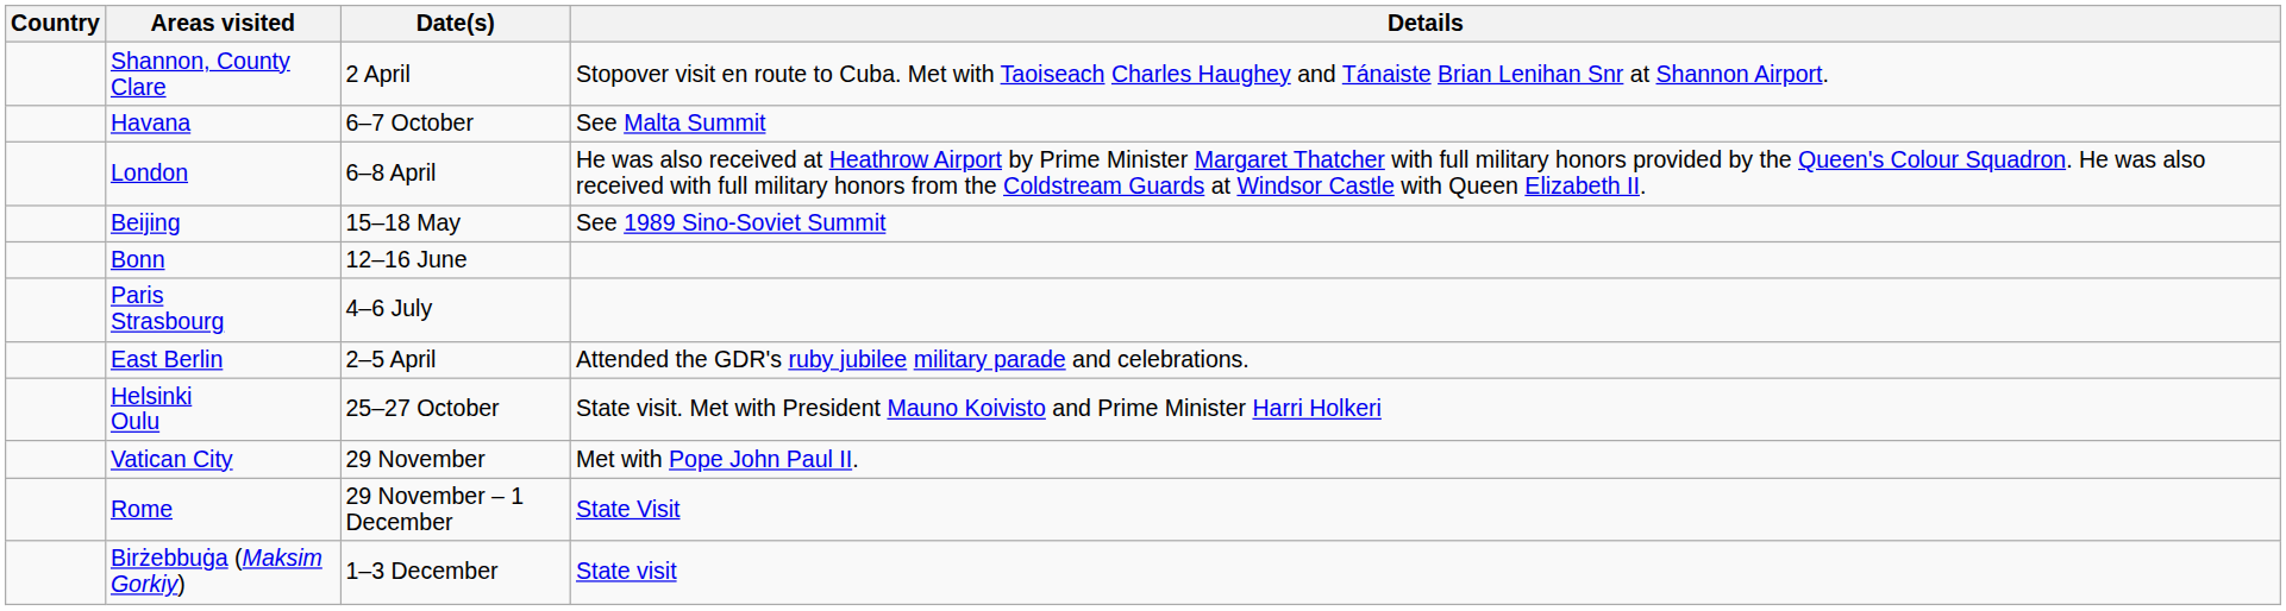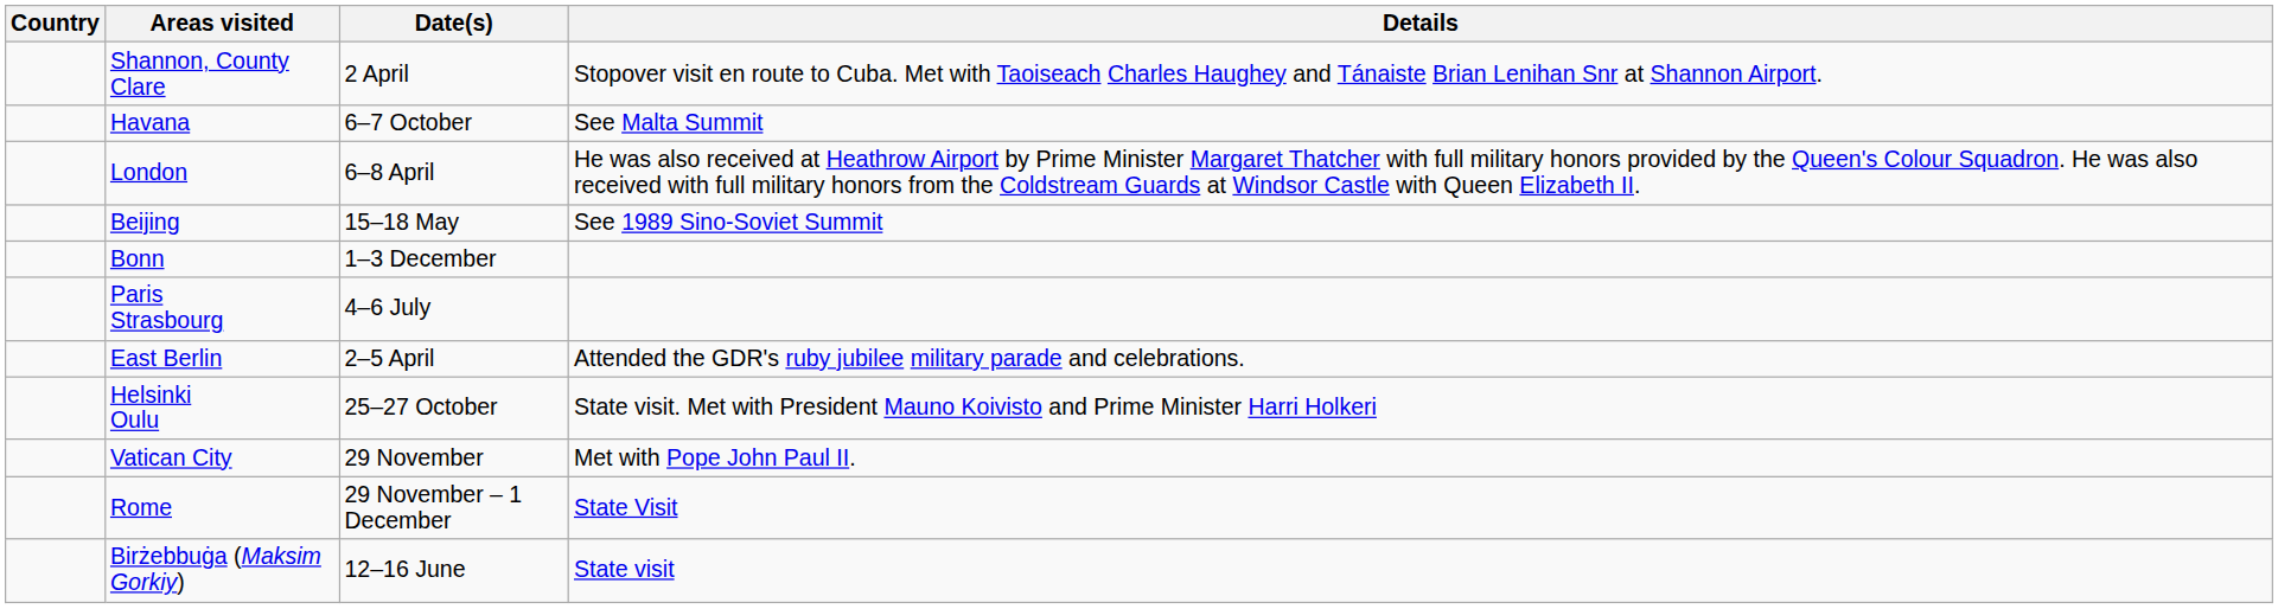 <table class="wikitable sortable outercollapse">
 <tr>
 <th scope=col>Country</th>
 <th scope=col>Areas visited</th>
 <th scope=col>Date(s)</th>
 <th scope=col class="unsortable">Details</th>
 </tr>
 <tr>
 <td></td>
 <td><a href='#'>Shannon, County Clare</a></td>
 <td>2 April</td>
 <td>Stopover visit en route to Cuba. Met with <a href='#'>Taoiseach</a> <a href='#'>Charles Haughey</a> and <a href='#'>Tánaiste</a> <a href='#'>Brian Lenihan Snr</a> at <a href='#'>Shannon Airport</a>.</td>
 </tr>
 <tr>
 <td></td>
 <td><a href='#'>Havana</a></td>
 <td>6–7 October</td>
 <td>See <a href='#'>Malta Summit</a></td>
 </tr>
 <tr>
 <td></td>
 <td><a href='#'>London</a></td>
 <td>6–8 April</td>
 <td>He was also received at <a href='#'>Heathrow Airport</a> by Prime Minister <a href='#'>Margaret Thatcher</a> with full military honors provided by the <a href='#'>Queen's Colour Squadron</a>. He was also received with full military honors from the <a href='#'>Coldstream Guards</a> at <a href='#'>Windsor Castle</a> with Queen <a href='#'>Elizabeth II</a>.</td>
 </tr>
 <tr>
 <td></td>
 <td><a href='#'>Beijing</a></td>
 <td>15–18 May</td>
 <td>See <a href='#'>1989 Sino-Soviet Summit</a></td>
 </tr>
 <tr>
 <td></td>
 <td><a href='#'>Bonn</a></td>
-<td>12–16 June</td>
+<td>1–3 December</td>
 <td></td>
 </tr>
 <tr>
 <td></td>
 <td><a href='#'>Paris</a><br><a href='#'>Strasbourg</a></td>
 <td>4–6 July</td>
 <td></td>
 </tr>
 <tr>
 <td></td>
 <td><a href='#'>East Berlin</a></td>
 <td>2–5 April</td>
 <td>Attended the GDR's <a href='#'>ruby jubilee</a> <a href='#'>military parade</a> and celebrations.</td>
 </tr>
 <tr>
 <td></td>
 <td><a href='#'>Helsinki</a><br><a href='#'>Oulu</a></td>
 <td>25–27 October</td>
 <td>State visit. Met with President <a href='#'>Mauno Koivisto</a> and Prime Minister <a href='#'>Harri Holkeri</a></td>
 </tr>
 <tr>
 <td></td>
 <td><a href='#'>Vatican City</a></td>
 <td>29 November</td>
 <td>Met with <a href='#'>Pope John Paul II</a>.</td>
 </tr>
 <tr>
 <td></td>
 <td><a href='#'>Rome</a></td>
 <td>29 November – 1 December</td>
 <td><a href='#'>State Visit</a></td>
 </tr>
 <tr>
 <td></td>
 <td><a href='#'>Birżebbuġa</a> (<em><a href='#'>Maksim Gorkiy</a></em>)</td>
-<td>1–3 December</td>
+<td>12–16 June</td>
 <td><a href='#'>State visit</a></td>
 </tr>
 </table>
